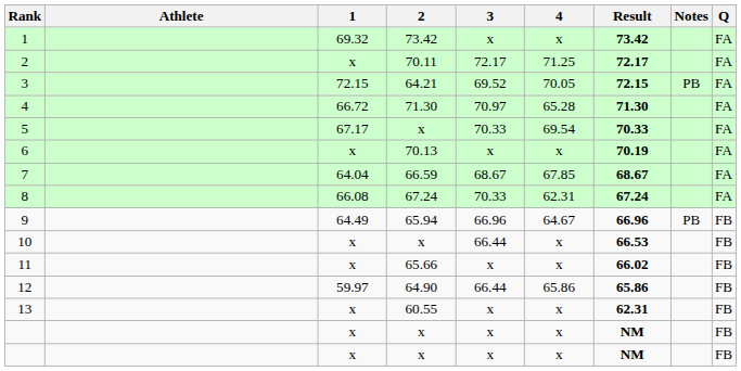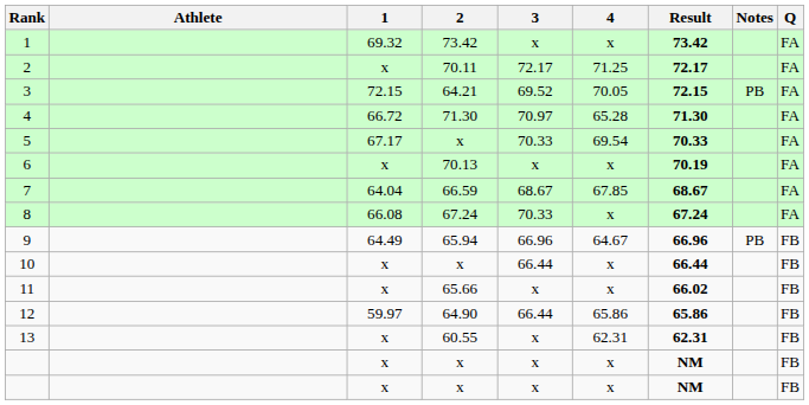 <table class="wikitable sortable" style="text-align:center">
 <tr>
 <th>Rank</th>
 <th width=300>Athlete</th>
 <th width=70>1</th>
 <th width=70>2</th>
 <th width=70>3</th>
 <th width=70>4</th>
 <th width=80>Result</th>
 <th>Notes</th>
 <th>Q</th>
 </tr>
 <tr bgcolor=ccffcc>
 <td>1</td>
 <td align=left></td>
 <td>69.32</td>
 <td>73.42</td>
 <td>x</td>
 <td>x</td>
 <td><strong>73.42</strong></td>
 <td></td>
 <td>FA</td>
 </tr>
 <tr bgcolor=ccffcc>
 <td>2</td>
 <td align=left></td>
 <td>x</td>
 <td>70.11</td>
 <td>72.17</td>
 <td>71.25</td>
 <td><strong>72.17</strong></td>
 <td></td>
 <td>FA</td>
 </tr>
 <tr bgcolor=ccffcc>
 <td>3</td>
 <td align=left></td>
 <td>72.15</td>
 <td>64.21</td>
 <td>69.52</td>
 <td>70.05</td>
 <td><strong>72.15</strong></td>
 <td>PB</td>
 <td>FA</td>
 </tr>
 <tr bgcolor=ccffcc>
 <td>4</td>
 <td align=left></td>
 <td>66.72</td>
 <td>71.30</td>
 <td>70.97</td>
 <td>65.28</td>
 <td><strong>71.30</strong></td>
 <td></td>
 <td>FA</td>
 </tr>
 <tr bgcolor=ccffcc>
 <td>5</td>
 <td align=left></td>
 <td>67.17</td>
 <td>x</td>
 <td>70.33</td>
 <td>69.54</td>
 <td><strong>70.33</strong></td>
 <td></td>
 <td>FA</td>
 </tr>
 <tr bgcolor=ccffcc>
 <td>6</td>
 <td align=left></td>
 <td>x</td>
 <td>70.13</td>
 <td>x</td>
 <td>x</td>
 <td><strong>70.19</strong></td>
 <td></td>
 <td>FA</td>
 </tr>
 <tr bgcolor=ccffcc>
 <td>7</td>
 <td align=left></td>
 <td>64.04</td>
 <td>66.59</td>
 <td>68.67</td>
 <td>67.85</td>
 <td><strong>68.67</strong></td>
 <td></td>
 <td>FA</td>
 </tr>
 <tr bgcolor=ccffcc>
 <td>8</td>
 <td align=left></td>
 <td>66.08</td>
 <td>67.24</td>
 <td>70.33</td>
-<td>62.31</td>
+<td>x</td>
 <td><strong>67.24</strong></td>
 <td></td>
 <td>FA</td>
 </tr>
 <tr>
 <td>9</td>
 <td align=left></td>
 <td>64.49</td>
 <td>65.94</td>
 <td>66.96</td>
 <td>64.67</td>
 <td><strong>66.96</strong></td>
 <td>PB</td>
 <td>FB</td>
 </tr>
 <tr>
 <td>10</td>
 <td align=left></td>
 <td>x</td>
 <td>x</td>
 <td>66.44</td>
 <td>x</td>
-<td><strong>66.53</strong></td>
+<td><strong>66.44</strong></td>
 <td></td>
 <td>FB</td>
 </tr>
 <tr>
 <td>11</td>
 <td align=left></td>
 <td>x</td>
 <td>65.66</td>
 <td>x</td>
 <td>x</td>
 <td><strong>66.02</strong></td>
 <td></td>
 <td>FB</td>
 </tr>
 <tr>
 <td>12</td>
 <td align=left></td>
 <td>59.97</td>
 <td>64.90</td>
 <td>66.44</td>
 <td>65.86</td>
 <td><strong>65.86</strong></td>
 <td></td>
 <td>FB</td>
 </tr>
 <tr>
 <td>13</td>
 <td align=left></td>
 <td>x</td>
 <td>60.55</td>
 <td>x</td>
-<td>x</td>
+<td>62.31</td>
 <td><strong>62.31</strong></td>
 <td></td>
 <td>FB</td>
 </tr>
 <tr>
 <td></td>
 <td align=left></td>
 <td>x</td>
 <td>x</td>
 <td>x</td>
 <td>x</td>
 <td><strong>NM</strong></td>
 <td></td>
 <td>FB</td>
 </tr>
 <tr>
 <td></td>
 <td align=left></td>
 <td>x</td>
 <td>x</td>
 <td>x</td>
 <td>x</td>
 <td><strong>NM</strong></td>
 <td></td>
 <td>FB</td>
 </tr>
 </table>
